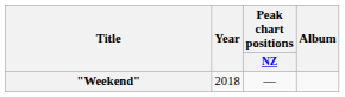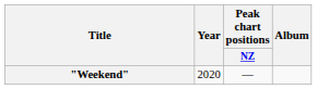 <table class="wikitable plainrowheaders" style="text-align:center;">
 <tr>
 <th scope="col" rowspan="2" style="width:16em;">Title</th>
 <th scope="col" rowspan="2">Year</th>
 <th scope="col" colspan="1">Peak chart positions</th>
 <th scope="col" rowspan="2">Album</th>
 </tr>
 <tr>
 <th scope="col" style="width:3em;font-size:90%;"><a href='#'>NZ</a></th>
 </tr>
 <tr>
 <th scope="row">"Weekend"<br></th>
-<td>2018</td>
+<td>2020</td>
 <td>—</td>
 <td></td>
 </tr>
 </table>
